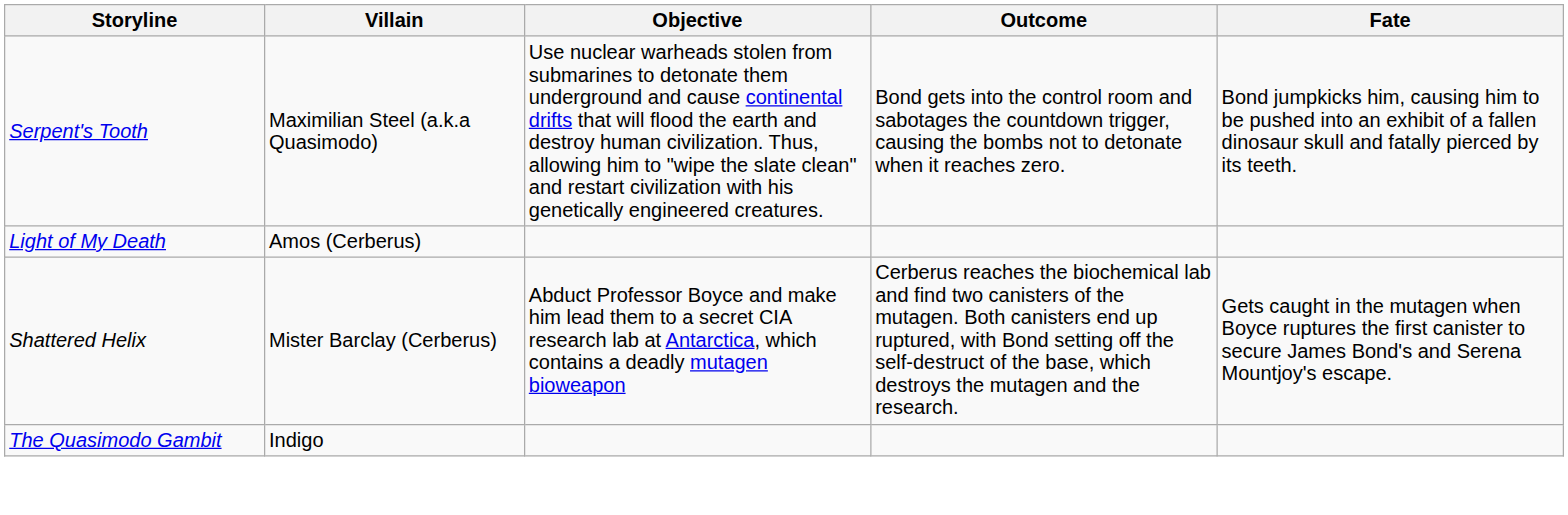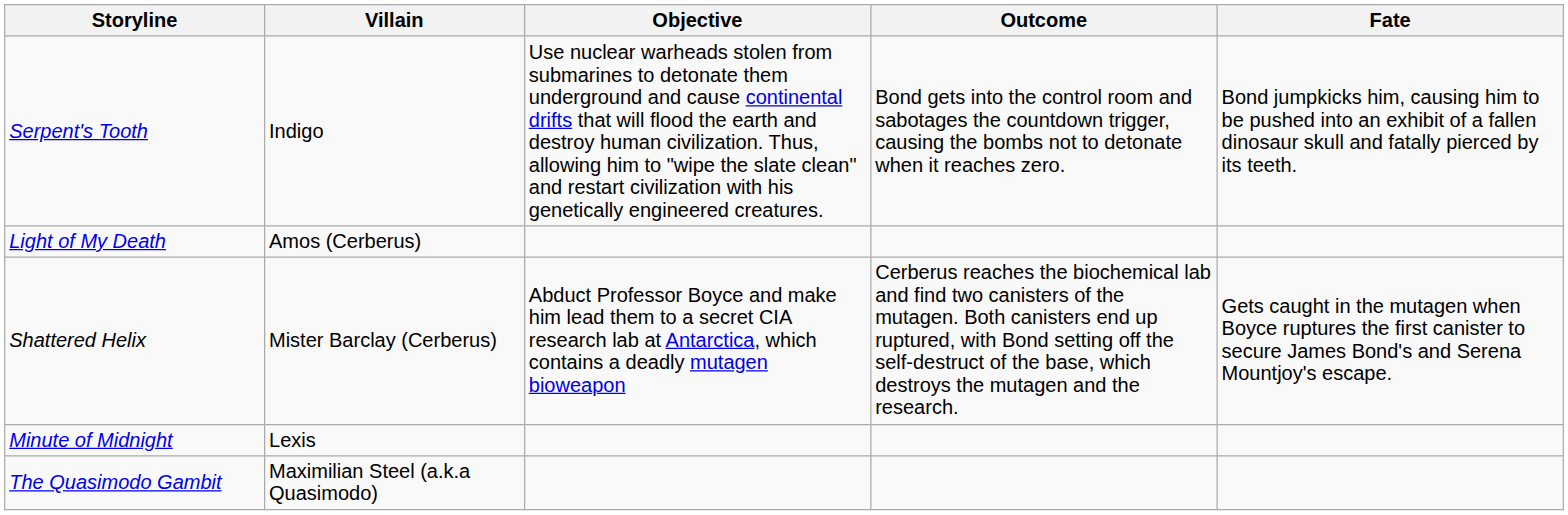 <table class="wikitable">
 <tr>
 <th style="width: 16.5%">Storyline</th>
 <th style="width: 16.5%">Villain</th>
 <th style="width: 22%">Objective</th>
 <th style="width: 22%">Outcome</th>
 <th style="width: 22%">Fate</th>
 </tr>
 <tr>
 <td><em><a href='#'>Serpent's Tooth</a></em></td>
-<td>Maximilian Steel (a.k.a Quasimodo)</td>
+<td>Indigo</td>
 <td>Use nuclear warheads stolen from submarines to detonate them underground and cause <a href='#'>continental drifts</a> that will flood the earth and destroy human civilization. Thus, allowing him to "wipe the slate clean" and restart civilization with his genetically engineered creatures.</td>
 <td>Bond gets into the control room and sabotages the countdown trigger, causing the bombs not to detonate when it reaches zero.</td>
 <td>Bond jumpkicks him, causing him to be pushed into an exhibit of a fallen dinosaur skull and fatally pierced by its teeth.</td>
 </tr>
 <tr>
 <td><em><a href='#'>Light of My Death</a></em></td>
 <td>Amos (Cerberus)</td>
 <td></td>
 <td></td>
 <td></td>
 </tr>
 <tr>
 <td><em>Shattered Helix</em></td>
 <td>Mister Barclay (Cerberus)</td>
 <td>Abduct Professor Boyce and make him lead them to a secret CIA research lab at <a href='#'>Antarctica</a>, which contains a deadly <a href='#'>mutagen</a> <a href='#'>bioweapon</a></td>
 <td>Cerberus reaches the biochemical lab and find two canisters of the mutagen. Both canisters end up ruptured, with Bond setting off the self-destruct of the base, which destroys the mutagen and the research.</td>
 <td>Gets caught in the mutagen when Boyce ruptures the first canister to secure James Bond's and Serena Mountjoy's escape.</td>
 </tr>
 <tr>
+<td><em><a href='#'>Minute of Midnight</a></em></td>
+<td>Lexis</td>
+<td></td>
+<td></td>
+<td></td>
+</tr>
+<tr>
 <td><em><a href='#'>The Quasimodo Gambit</a></em></td>
-<td>Indigo</td>
+<td>Maximilian Steel (a.k.a Quasimodo)</td>
 <td></td>
 <td></td>
 <td></td>
 </tr>
 </table>
